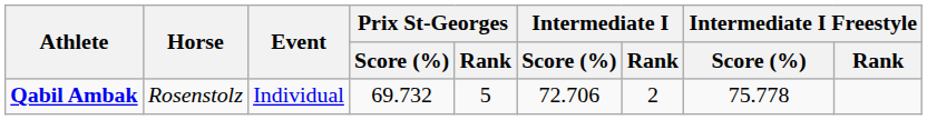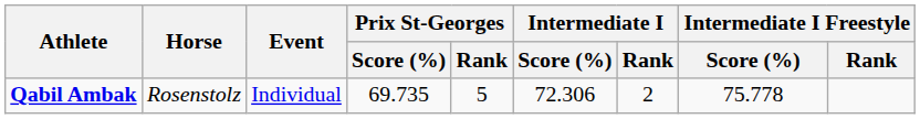 <table class="wikitable" style="font-size:90%;text-align:center">
 <tr>
 <th rowspan="2">Athlete</th>
 <th rowspan="2">Horse</th>
 <th rowspan="2">Event</th>
 <th colspan="2">Prix St-Georges</th>
 <th colspan="2">Intermediate I</th>
 <th colspan="2">Intermediate I Freestyle</th>
 </tr>
 <tr>
 <th>Score (%)</th>
 <th>Rank</th>
 <th>Score (%)</th>
 <th>Rank</th>
 <th>Score (%)</th>
 <th>Rank</th>
 </tr>
 <tr>
 <td align="left"><strong><a href='#'>Qabil Ambak</a></strong></td>
 <td align="left"><em>Rosenstolz</em></td>
 <td align="left"><a href='#'>Individual</a></td>
-<td>69.732</td>
+<td>69.735</td>
 <td>5 <strong></strong></td>
-<td>72.706</td>
+<td>72.306</td>
 <td>2 <strong></strong></td>
 <td>75.778</td>
 <td></td>
 </tr>
 </table>
